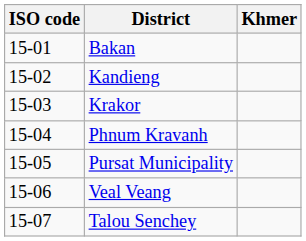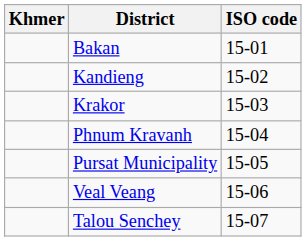 <table class="wikitable">
 <tr>
+<th>Khmer</th>
+<th>District</th>
 <th>ISO code</th>
-<th>District</th>
-<th>Khmer</th>
 </tr>
 <tr>
+<td></td>
+<td><a href='#'>Bakan</a></td>
 <td>15-01</td>
-<td><a href='#'>Bakan</a></td>
-<td></td>
 </tr>
 <tr>
+<td></td>
+<td><a href='#'>Kandieng</a></td>
 <td>15-02</td>
-<td><a href='#'>Kandieng</a></td>
-<td></td>
 </tr>
 <tr>
+<td></td>
+<td><a href='#'>Krakor</a></td>
 <td>15-03</td>
-<td><a href='#'>Krakor</a></td>
-<td></td>
 </tr>
 <tr>
+<td></td>
+<td><a href='#'>Phnum Kravanh</a></td>
 <td>15-04</td>
-<td><a href='#'>Phnum Kravanh</a></td>
-<td></td>
 </tr>
 <tr>
+<td> </td>
+<td><a href='#'>Pursat Municipality</a> </td>
 <td>15-05</td>
-<td><a href='#'>Pursat Municipality</a> </td>
-<td> </td>
 </tr>
 <tr>
+<td></td>
+<td><a href='#'>Veal Veang</a></td>
 <td>15-06</td>
-<td><a href='#'>Veal Veang</a></td>
-<td></td>
 </tr>
 <tr>
+<td></td>
+<td><a href='#'>Talou Senchey</a></td>
 <td>15-07</td>
-<td><a href='#'>Talou Senchey</a></td>
-<td></td>
 </tr>
 </table>
